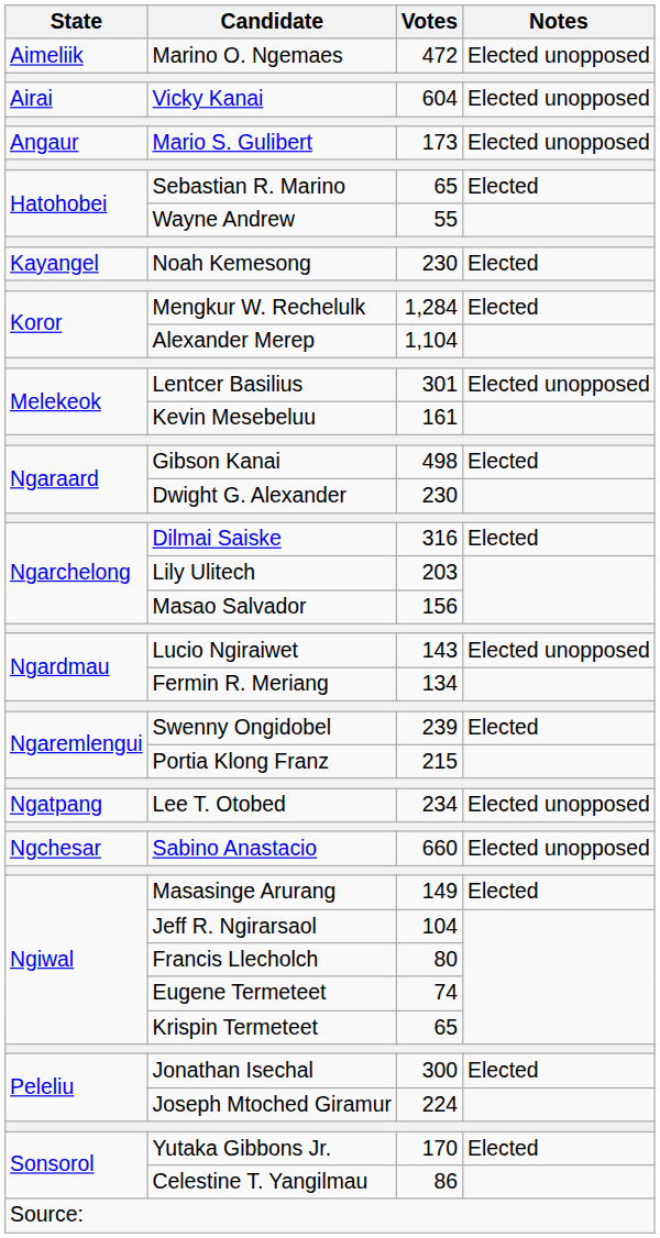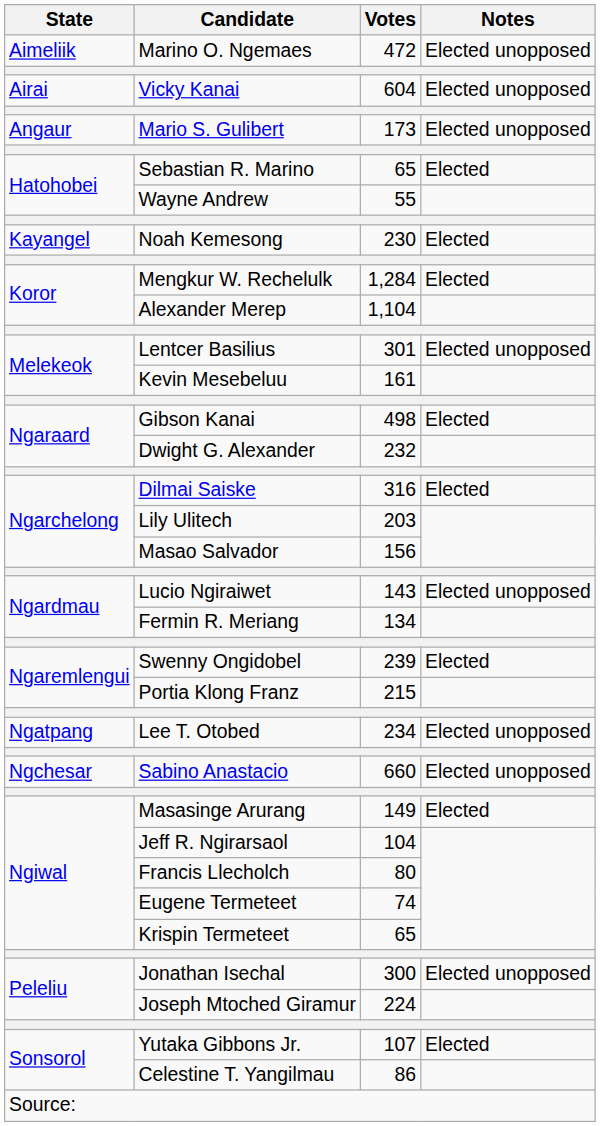 <table class="wikitable">
 <tr>
 <th>State</th>
 <th>Candidate</th>
 <th>Votes</th>
 <th>Notes</th>
 </tr>
 <tr>
 <td><a href='#'>Aimeliik</a></td>
 <td>Marino O. Ngemaes</td>
 <td align=right>472</td>
 <td>Elected unopposed</td>
 </tr>
 <tr>
 <th colspan=4></th>
 </tr>
 <tr>
 <td><a href='#'>Airai</a></td>
 <td><a href='#'>Vicky Kanai</a></td>
 <td align=right>604</td>
 <td>Elected unopposed</td>
 </tr>
 <tr>
 <th colspan=4></th>
 </tr>
 <tr>
 <td><a href='#'>Angaur</a></td>
 <td><a href='#'>Mario S. Gulibert</a></td>
 <td align=right>173</td>
 <td>Elected unopposed</td>
 </tr>
 <tr>
 <th colspan=4></th>
 </tr>
 <tr>
 <td rowspan=2><a href='#'>Hatohobei</a></td>
 <td>Sebastian R. Marino</td>
 <td align=right>65</td>
 <td>Elected</td>
 </tr>
 <tr>
 <td>Wayne Andrew</td>
 <td align=right>55</td>
 </tr>
 <tr>
 <th colspan=4></th>
 </tr>
 <tr>
 <td><a href='#'>Kayangel</a></td>
 <td>Noah Kemesong</td>
 <td align=right>230</td>
 <td>Elected</td>
 </tr>
 <tr>
 <th colspan=4></th>
 </tr>
 <tr>
 <td rowspan=2><a href='#'>Koror</a></td>
 <td>Mengkur W. Rechelulk</td>
 <td align=right>1,284</td>
 <td>Elected</td>
 </tr>
 <tr>
 <td>Alexander Merep</td>
 <td align=right>1,104</td>
 </tr>
 <tr>
 <th colspan=4></th>
 </tr>
 <tr>
 <td rowspan=2><a href='#'>Melekeok</a></td>
 <td>Lentcer Basilius</td>
 <td align=right>301</td>
 <td>Elected unopposed</td>
 </tr>
 <tr>
 <td>Kevin Mesebeluu</td>
 <td align=right>161</td>
 </tr>
 <tr>
 <th colspan=4></th>
 </tr>
 <tr>
 <td rowspan=2><a href='#'>Ngaraard</a></td>
 <td>Gibson Kanai</td>
 <td align=right>498</td>
 <td>Elected</td>
 </tr>
 <tr>
 <td>Dwight G. Alexander</td>
-<td align=right>230</td>
+<td align=right>232</td>
 </tr>
 <tr>
 <th colspan=4></th>
 </tr>
 <tr>
 <td rowspan=3><a href='#'>Ngarchelong</a></td>
 <td><a href='#'>Dilmai Saiske</a></td>
 <td align=right>316</td>
 <td>Elected</td>
 </tr>
 <tr>
 <td>Lily Ulitech</td>
 <td align=right>203</td>
 </tr>
 <tr>
 <td>Masao Salvador</td>
 <td align=right>156</td>
 </tr>
 <tr>
 <th colspan=4></th>
 </tr>
 <tr>
 <td rowspan=2><a href='#'>Ngardmau</a></td>
 <td>Lucio Ngiraiwet</td>
 <td align=right>143</td>
 <td>Elected unopposed</td>
 </tr>
 <tr>
 <td>Fermin R. Meriang</td>
 <td align=right>134</td>
 </tr>
 <tr>
 <th colspan=4></th>
 </tr>
 <tr>
 <td rowspan=2><a href='#'>Ngaremlengui</a></td>
 <td>Swenny Ongidobel</td>
 <td align=right>239</td>
 <td>Elected</td>
 </tr>
 <tr>
 <td>Portia Klong Franz</td>
 <td align=right>215</td>
 </tr>
 <tr>
 <th colspan=4></th>
 </tr>
 <tr>
 <td><a href='#'>Ngatpang</a></td>
 <td>Lee T. Otobed</td>
 <td align=right>234</td>
 <td>Elected unopposed</td>
 </tr>
 <tr>
 <th colspan=4></th>
 </tr>
 <tr>
 <td><a href='#'>Ngchesar</a></td>
 <td><a href='#'>Sabino Anastacio</a></td>
 <td align=right>660</td>
 <td>Elected unopposed</td>
 </tr>
 <tr>
 <th colspan=4></th>
 </tr>
 <tr>
 <td rowspan=5><a href='#'>Ngiwal</a></td>
 <td>Masasinge Arurang</td>
 <td align=right>149</td>
 <td>Elected</td>
 </tr>
 <tr>
 <td>Jeff R. Ngirarsaol</td>
 <td align=right>104</td>
 </tr>
 <tr>
 <td>Francis Llecholch</td>
 <td align=right>80</td>
 </tr>
 <tr>
 <td>Eugene Termeteet</td>
 <td align=right>74</td>
 </tr>
 <tr>
 <td>Krispin Termeteet</td>
 <td align=right>65</td>
 </tr>
 <tr>
 <th colspan=4></th>
 </tr>
 <tr>
 <td rowspan=2><a href='#'>Peleliu</a></td>
 <td>Jonathan Isechal</td>
 <td align=right>300</td>
-<td>Elected</td>
+<td>Elected unopposed</td>
 </tr>
 <tr>
 <td>Joseph Mtoched Giramur</td>
 <td align=right>224</td>
 </tr>
 <tr>
 <th colspan=4></th>
 </tr>
 <tr>
 <td rowspan=2><a href='#'>Sonsorol</a></td>
 <td>Yutaka Gibbons Jr.</td>
-<td align=right>170</td>
+<td align=right>107</td>
 <td>Elected</td>
 </tr>
 <tr>
 <td>Celestine T. Yangilmau</td>
 <td align=right>86</td>
 </tr>
 <tr>
 <td colspan=4>Source: </td>
 </tr>
 </table>
